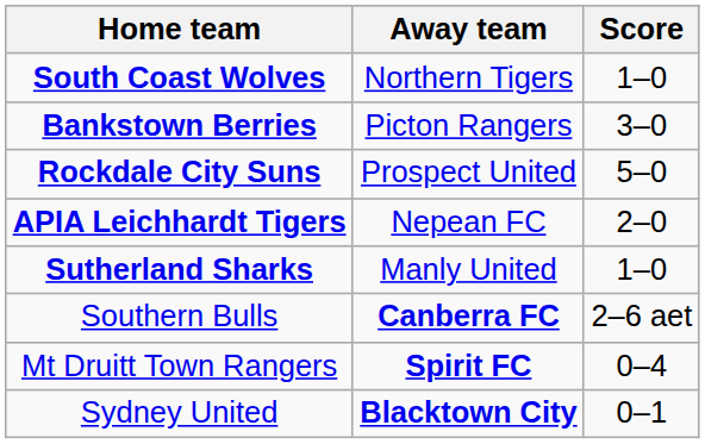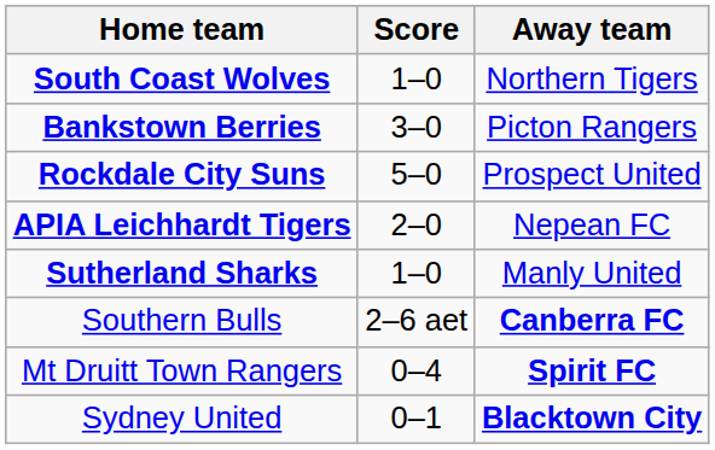 <table class="wikitable" style="text-align: center">
 <tr>
 <th>Home team</th>
+<th>Score</th>
 <th>Away team</th>
-<th>Score</th>
 </tr>
 <tr>
 <td><strong><a href='#'>South Coast Wolves</a></strong></td>
+<td>1–0</td>
 <td><a href='#'>Northern Tigers</a></td>
-<td>1–0</td>
 </tr>
 <tr>
 <td><strong><a href='#'>Bankstown Berries</a></strong></td>
+<td>3–0</td>
 <td><a href='#'>Picton Rangers</a></td>
-<td>3–0</td>
 </tr>
 <tr>
 <td><strong><a href='#'>Rockdale City Suns</a></strong></td>
+<td>5–0</td>
 <td><a href='#'>Prospect United</a></td>
-<td>5–0</td>
 </tr>
 <tr>
 <td><strong><a href='#'>APIA Leichhardt Tigers</a></strong></td>
+<td>2–0</td>
 <td><a href='#'>Nepean FC</a></td>
-<td>2–0</td>
 </tr>
 <tr>
 <td><strong><a href='#'>Sutherland Sharks</a></strong></td>
+<td>1–0</td>
 <td><a href='#'>Manly United</a></td>
-<td>1–0</td>
 </tr>
 <tr>
 <td><a href='#'>Southern Bulls</a></td>
+<td>2–6 aet</td>
 <td><strong><a href='#'>Canberra FC</a></strong></td>
-<td>2–6 aet</td>
 </tr>
 <tr>
 <td><a href='#'>Mt Druitt Town Rangers</a></td>
+<td>0–4</td>
 <td><strong><a href='#'>Spirit FC</a></strong></td>
-<td>0–4</td>
 </tr>
 <tr>
 <td><a href='#'>Sydney United</a></td>
+<td>0–1</td>
 <td><strong><a href='#'>Blacktown City</a></strong></td>
-<td>0–1</td>
 </tr>
 </table>
